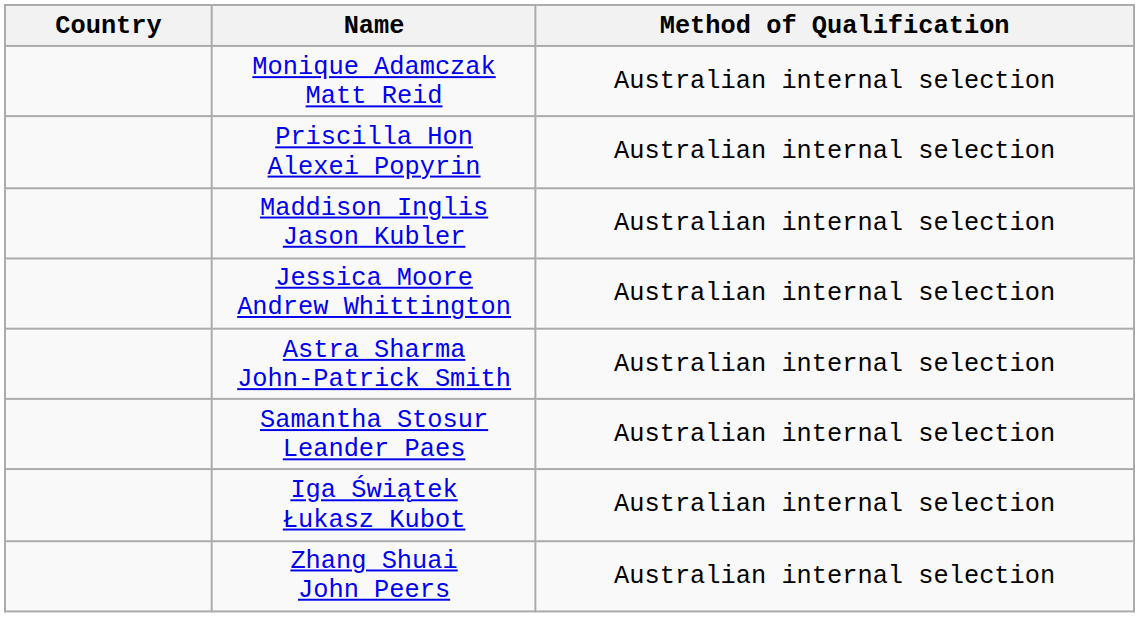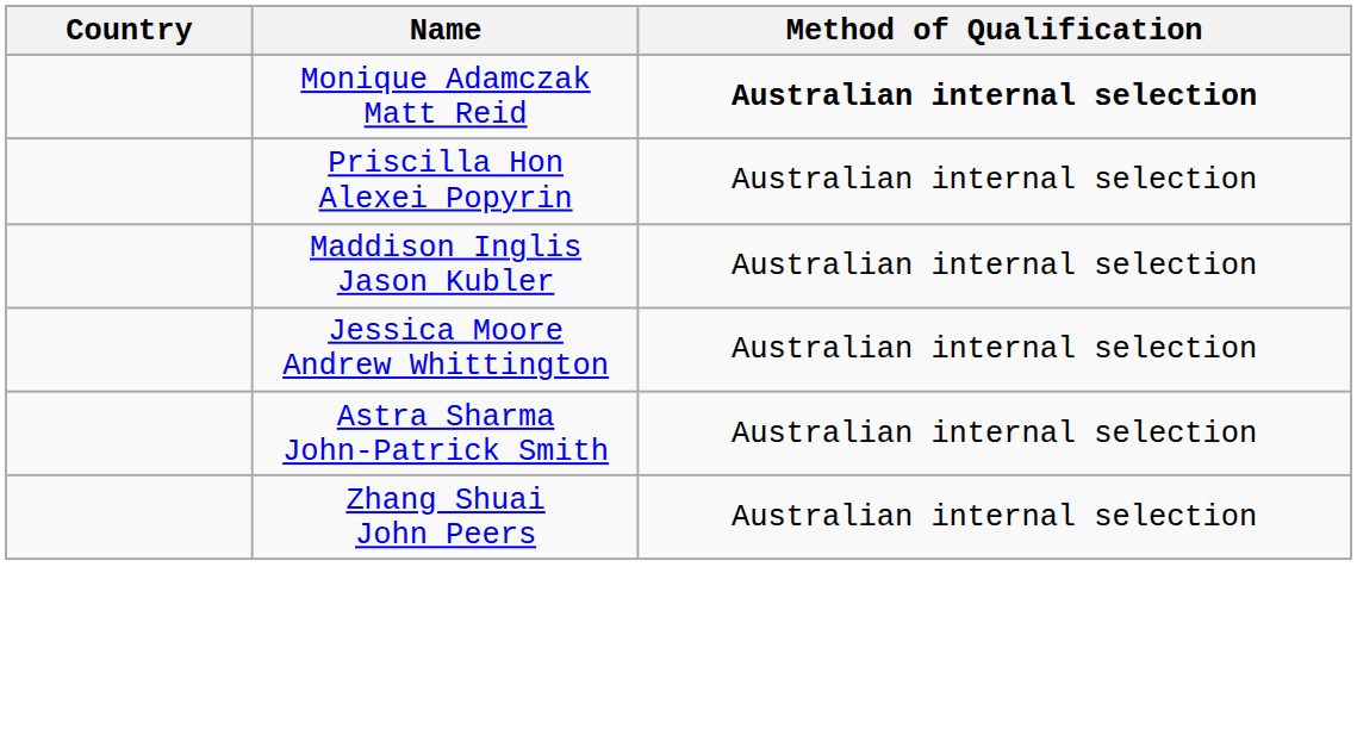 <table class="wikitable" style="text-align: center;">
 <tr>
 <th style="width:100px;">Country</th>
 <th width=160>Name</th>
 <th width=300>Method of Qualification</th>
 </tr>
 <tr>
 <td> <br> </td>
 <td><a href='#'>Monique Adamczak</a><br><a href='#'>Matt Reid</a></td>
-<td>Australian internal selection</td>
+<td><strong>Australian internal selection</strong></td>
 </tr>
 <tr>
 <td> <br> </td>
 <td><a href='#'>Priscilla Hon</a><br><a href='#'>Alexei Popyrin</a></td>
 <td>Australian internal selection</td>
 </tr>
 <tr>
 <td> <br> </td>
 <td><a href='#'>Maddison Inglis</a><br><a href='#'>Jason Kubler</a></td>
 <td>Australian internal selection</td>
 </tr>
 <tr>
 <td> <br> </td>
 <td><a href='#'>Jessica Moore</a><br><a href='#'>Andrew Whittington</a></td>
 <td>Australian internal selection</td>
 </tr>
 <tr>
 <td> <br> </td>
 <td><a href='#'>Astra Sharma</a><br><a href='#'>John-Patrick Smith</a></td>
 <td>Australian internal selection</td>
 </tr>
 <tr>
 <td> <br> </td>
-<td><a href='#'>Samantha Stosur</a><br><a href='#'>Leander Paes</a></td>
-<td>Australian internal selection</td>
-</tr>
-<tr>
-<td> <br> </td>
-<td><a href='#'>Iga Świątek</a><br><a href='#'>Łukasz Kubot</a></td>
-<td>Australian internal selection</td>
-</tr>
-<tr>
-<td> <br> </td>
 <td><a href='#'>Zhang Shuai</a><br><a href='#'>John Peers</a></td>
 <td>Australian internal selection</td>
 </tr>
 </table>
